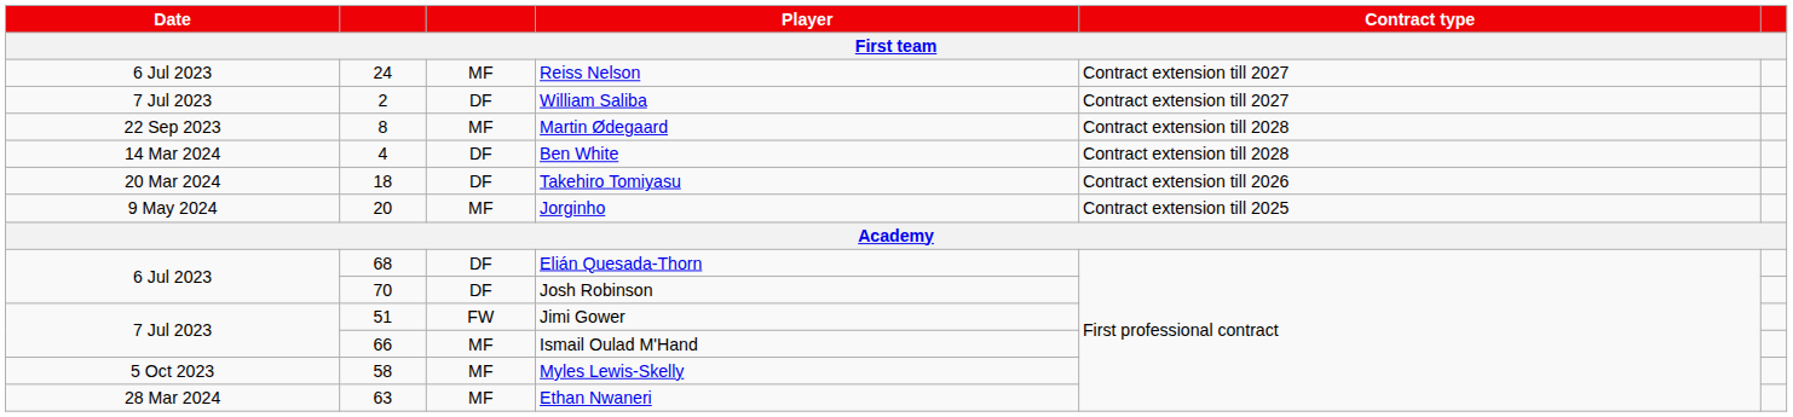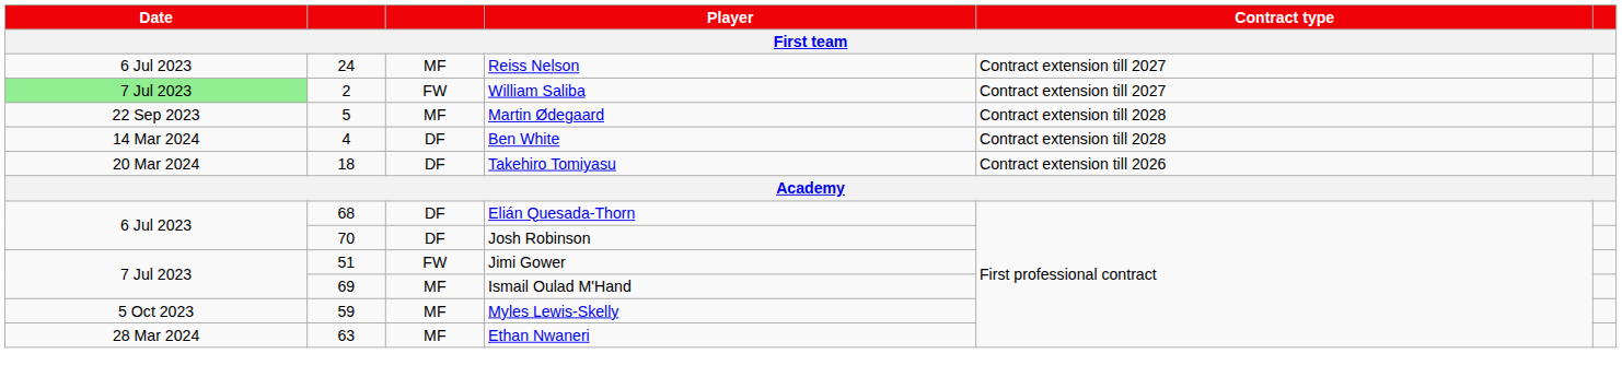 <table class="wikitable sortable" style="text-align:center; font-size:95%; width:100%;">
 <tr>
 <th style="background-color:#ee0107; color:#ffffff;" class="unsortable">Date</th>
 <th style="background-color:#ee0107; color:#ffffff;"></th>
 <th style="background-color:#ee0107; color:#ffffff;"></th>
 <th style="background-color:#ee0107; color:#ffffff;">Player</th>
 <th style="background-color:#ee0107; color:#ffffff;">Contract type</th>
 <th style="background-color:#ee0107; color:#ffffff;" class="unsortable"></th>
 </tr>
 <tr>
 <th colspan="6"><a href='#'>First team</a></th>
 </tr>
 <tr>
 <td>6 Jul 2023</td>
 <td>24</td>
 <td>MF</td>
 <td style="text-align:left;" data-sort-value="Nels"> <a href='#'>Reiss Nelson</a></td>
 <td style="text-align:left;">Contract extension till 2027</td>
 <td></td>
 </tr>
 <tr>
-<td>7 Jul 2023</td>
+<td style="background: lightgreen;">7 Jul 2023</td>
 <td>2</td>
-<td>DF</td>
+<td>FW</td>
 <td style="text-align:left;" data-sort-value="Sali"> <a href='#'>William Saliba</a></td>
 <td style="text-align:left;">Contract extension till 2027</td>
 <td></td>
 </tr>
 <tr>
 <td>22 Sep 2023</td>
-<td>8</td>
+<td>5</td>
 <td>MF</td>
 <td style="text-align:left;" data-sort-value="Odeg"> <a href='#'>Martin Ødegaard</a></td>
 <td style="text-align:left;">Contract extension till 2028</td>
 <td></td>
 </tr>
 <tr>
 <td>14 Mar 2024</td>
 <td>4</td>
 <td>DF</td>
 <td style="text-align:left;" data-sort-value="Whit"> <a href='#'>Ben White</a></td>
 <td style="text-align:left;">Contract extension till 2028</td>
 <td></td>
 </tr>
 <tr>
 <td>20 Mar 2024</td>
 <td>18</td>
 <td>DF</td>
 <td style="text-align:left;" data-sort-value="Tomi"> <a href='#'>Takehiro Tomiyasu</a></td>
 <td style="text-align:left;">Contract extension till 2026</td>
-<td></td>
-</tr>
-<tr>
-<td>9 May 2024</td>
-<td>20</td>
-<td>MF</td>
-<td style="text-align:left;" data-sort-value="Jorg"> <a href='#'>Jorginho</a></td>
-<td style="text-align:left;">Contract extension till 2025</td>
 <td></td>
 </tr>
 <tr>
 <th colspan="6"><a href='#'>Academy</a></th>
 </tr>
 <tr>
 <td rowspan="2">6 Jul 2023</td>
 <td>68</td>
 <td>DF</td>
 <td style="text-align:left;" data-sort-value="Ques"> <a href='#'>Elián Quesada-Thorn</a></td>
 <td rowspan="6" style="text-align:left;">First professional contract</td>
 <td></td>
 </tr>
 <tr>
 <td>70</td>
 <td>DF</td>
 <td style="text-align:left;" data-sort-value="Robi"> Josh Robinson</td>
 <td></td>
 </tr>
 <tr>
 <td rowspan="2">7 Jul 2023</td>
 <td>51</td>
 <td>FW</td>
 <td style="text-align:left;" data-sort-value="Gowe"> Jimi Gower</td>
 <td></td>
 </tr>
 <tr>
-<td>66</td>
+<td>69</td>
 <td>MF</td>
 <td style="text-align:left;" data-sort-value="Oula"> Ismail Oulad M'Hand</td>
 <td></td>
 </tr>
 <tr>
 <td>5 Oct 2023</td>
-<td>58</td>
+<td>59</td>
 <td>MF</td>
 <td style="text-align:left;" data-sort-value="Lewi"> <a href='#'>Myles Lewis-Skelly</a></td>
 <td></td>
 </tr>
 <tr>
 <td>28 Mar 2024</td>
 <td>63</td>
 <td>MF</td>
 <td style="text-align:left;" data-sort-value="Nwan"> <a href='#'>Ethan Nwaneri</a></td>
 <td></td>
 </tr>
 </table>
